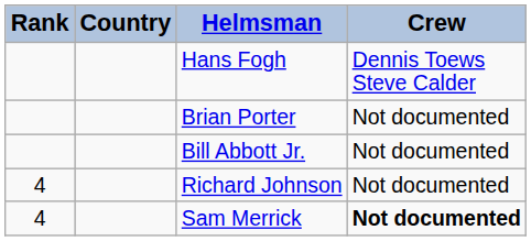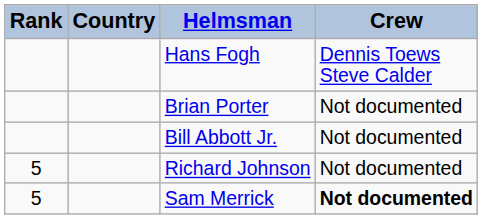 <table class="wikitable">
 <tr>
 <th style="text-align:center;background-color:LightSteelBlue"><strong>Rank</strong></th>
 <th style="text-align:center;background-color:LightSteelBlue"><strong>Country</strong></th>
 <th style="text-align:center;background-color:LightSteelBlue"><strong><a href='#'>Helmsman</a></strong></th>
 <th style="text-align:center;background-color:LightSteelBlue"><strong>Crew</strong></th>
 </tr>
 <tr>
 <td style="text-align:center; vertical-align:top; font-size:90%"></td>
 <td style="vertical-align:top; font-size:90%"></td>
 <td style="vertical-align:top; font-size:90%"><a href='#'>Hans Fogh</a></td>
 <td style="vertical-align:top; font-size:90%"><a href='#'>Dennis Toews</a><br><a href='#'>Steve Calder</a></td>
 </tr>
 <tr>
 <td style="text-align:center; vertical-align:top; font-size:90%"></td>
 <td style="vertical-align:top; font-size:90%"></td>
 <td style="vertical-align:top; font-size:90%"><a href='#'>Brian Porter</a></td>
 <td style="vertical-align:top; font-size:90%">Not documented</td>
 </tr>
 <tr>
 <td style="text-align:center; vertical-align:top; font-size:90%"></td>
 <td style="vertical-align:top; font-size:90%"></td>
 <td style="vertical-align:top; font-size:90%"><a href='#'>Bill Abbott Jr.</a></td>
 <td style="vertical-align:top; font-size:90%">Not documented</td>
 </tr>
 <tr>
-<td style="text-align:center; vertical-align:top; font-size:90%">4</td>
+<td style="text-align:center; vertical-align:top; font-size:90%">5</td>
 <td style="vertical-align:top; font-size:90%"></td>
 <td style="vertical-align:top; font-size:90%"><a href='#'>Richard Johnson</a></td>
 <td style="vertical-align:top; font-size:90%">Not documented</td>
 </tr>
 <tr>
-<td style="text-align:center; vertical-align:top; font-size:90%">4</td>
+<td style="text-align:center; vertical-align:top; font-size:90%">5</td>
 <td style="vertical-align:top; font-size:90%"></td>
 <td style="vertical-align:top; font-size:90%"><a href='#'>Sam Merrick</a></td>
 <td style="vertical-align:top; font-size:90%"><strong>Not documented</strong></td>
 </tr>
 </table>
